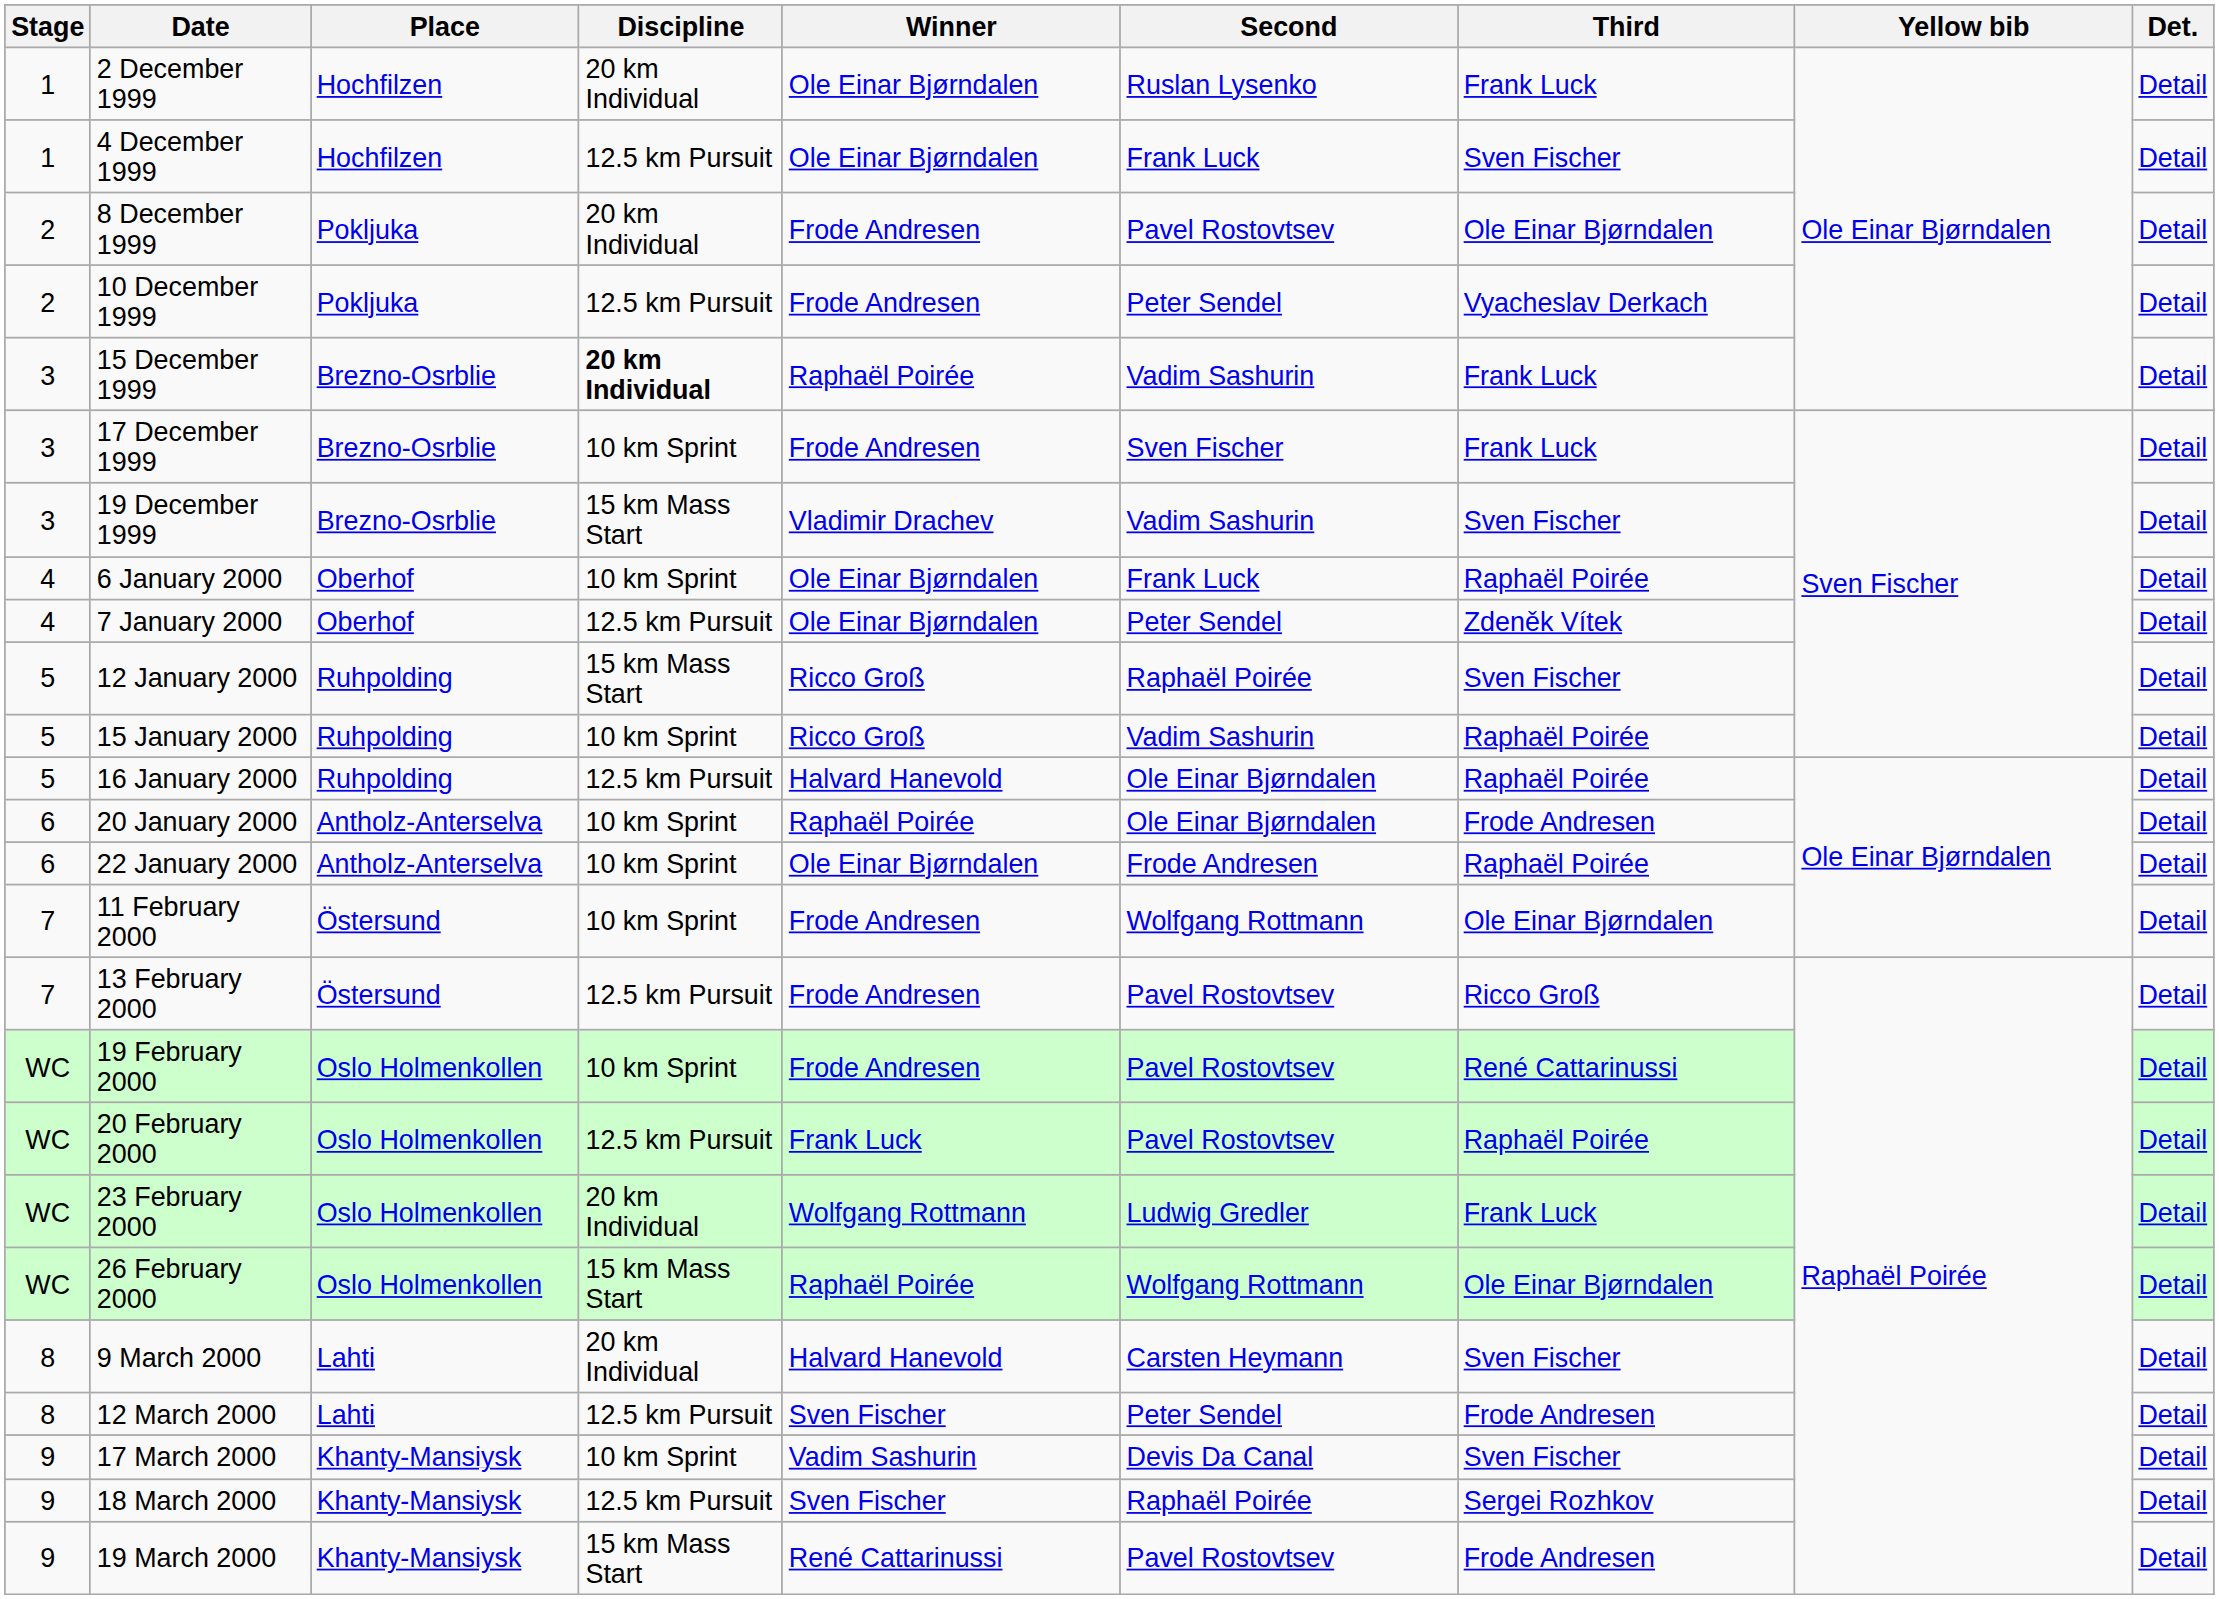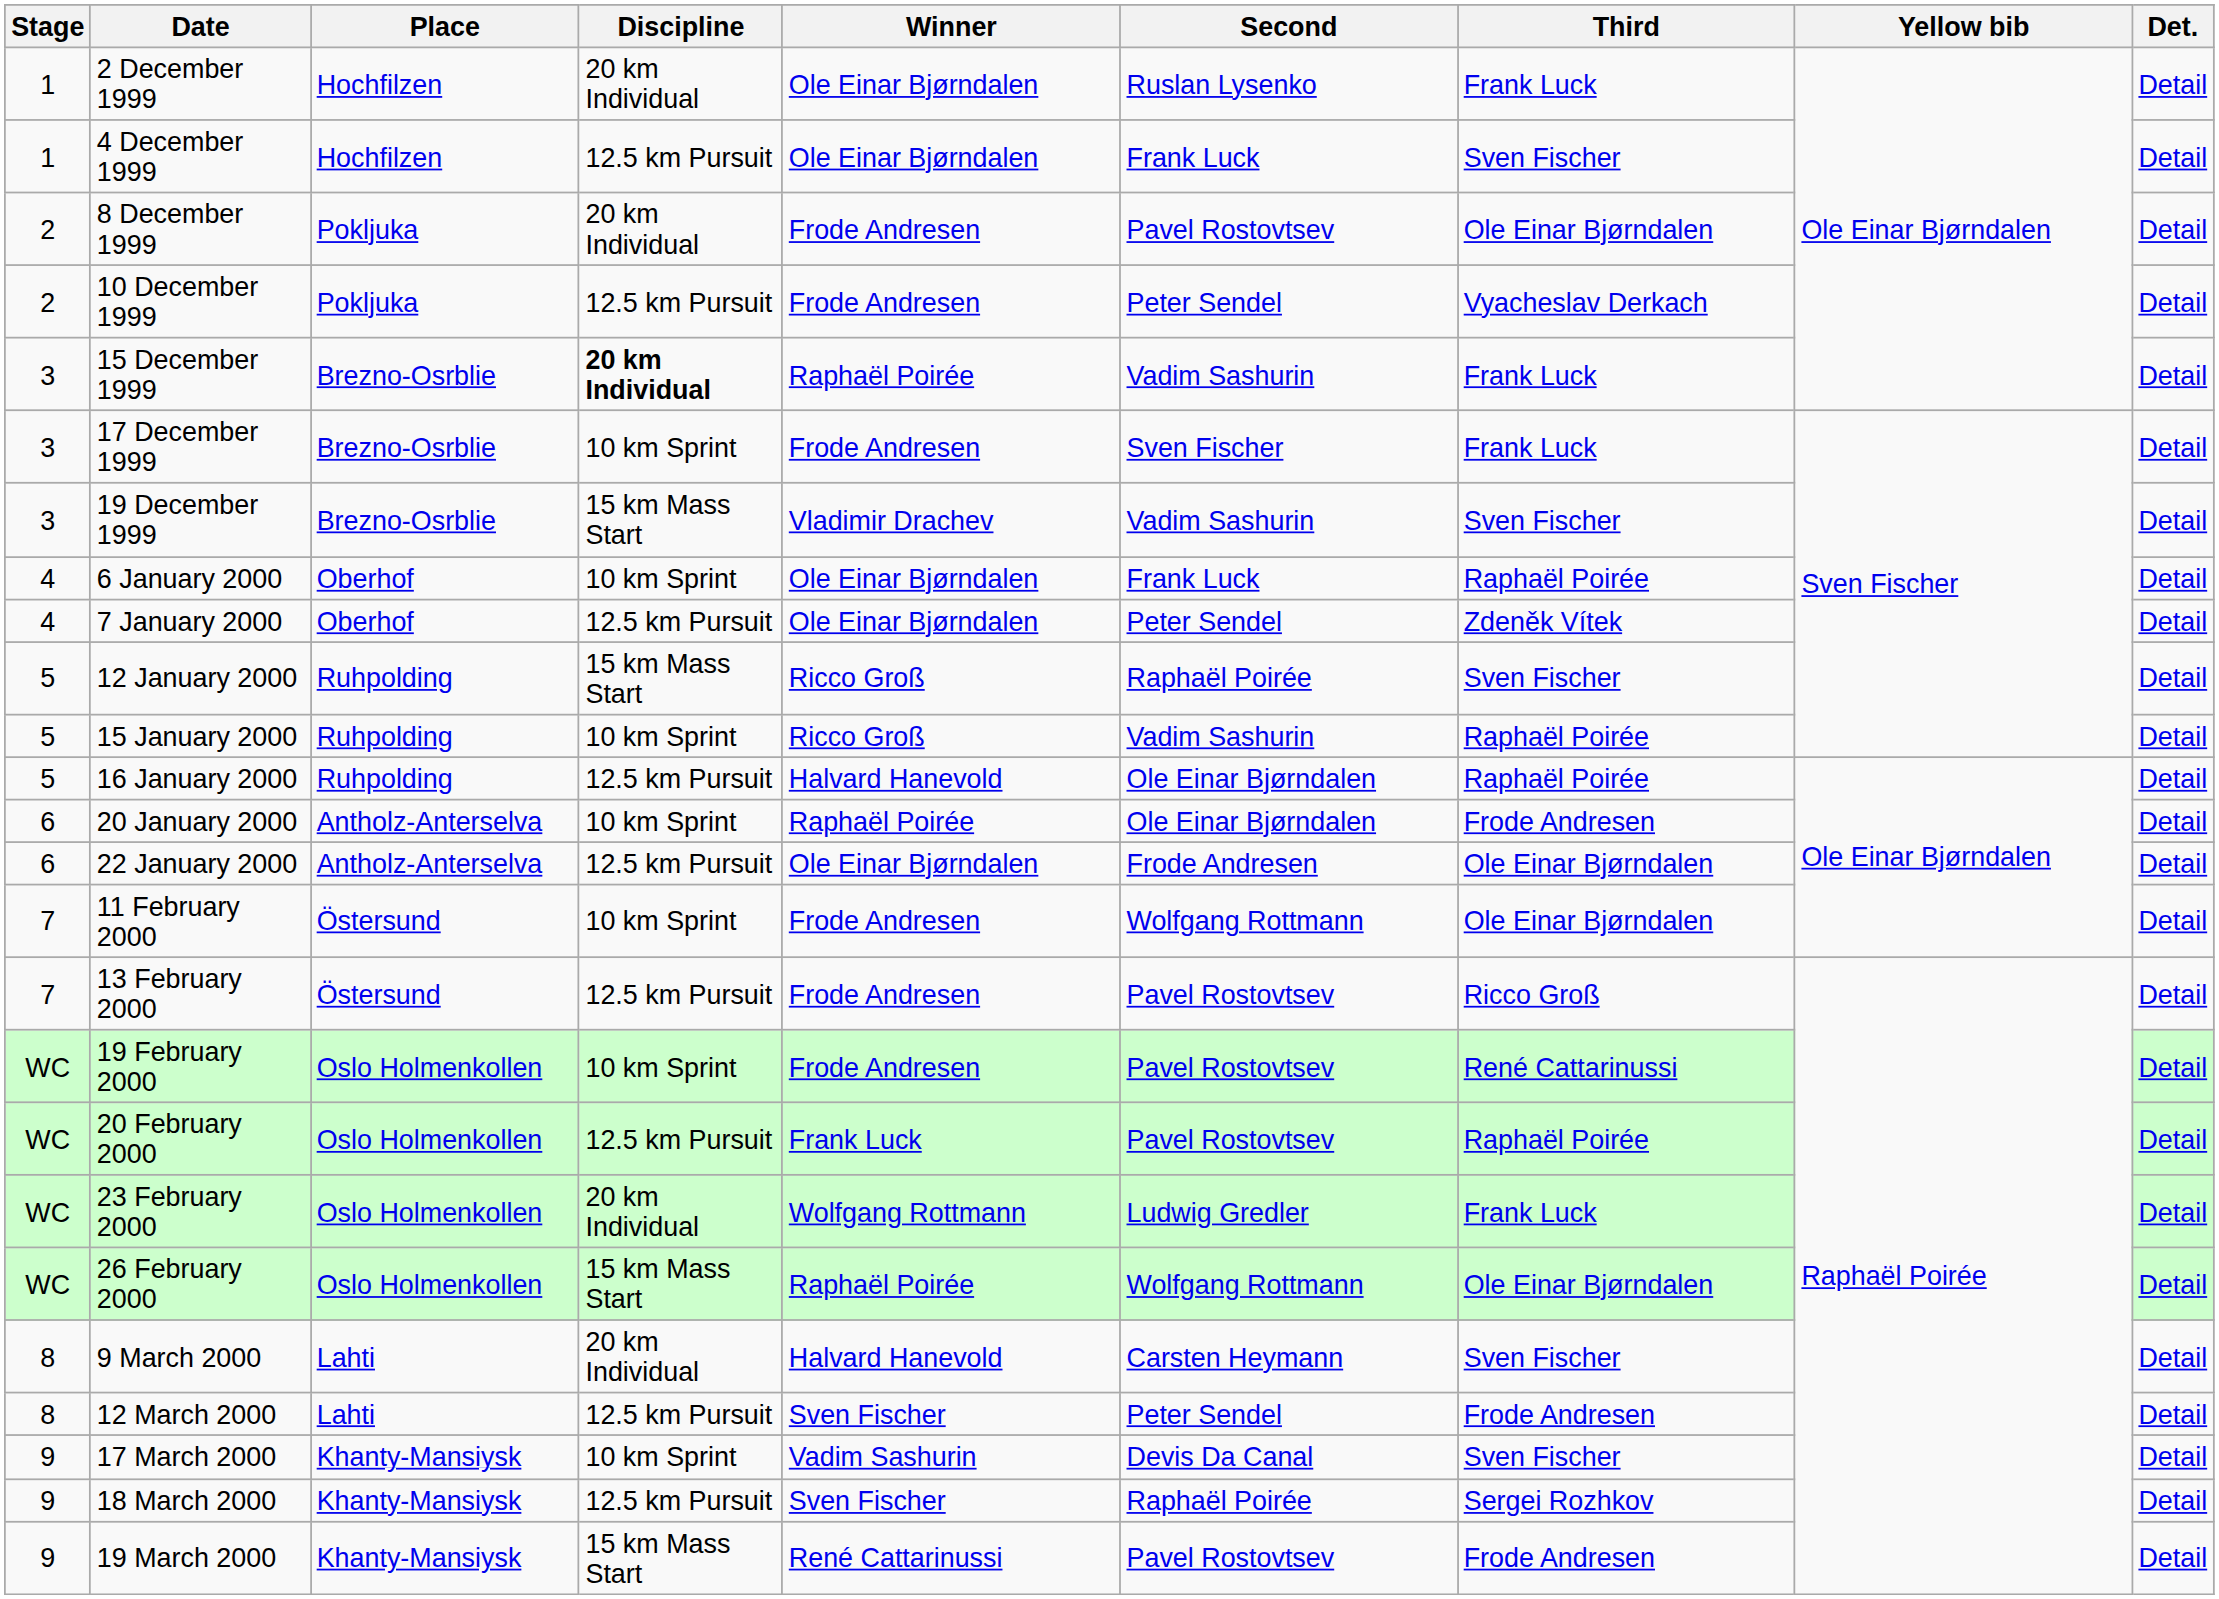 <table class="wikitable" style="font-size:95%;">
 <tr>
 <th width="10">Stage</th>
 <th width="120">Date</th>
 <th width="148">Place</th>
 <th width="110">Discipline</th>
 <th width="190">Winner</th>
 <th width="190">Second</th>
 <th width="190">Third</th>
 <th width="190">Yellow bib <br> </th>
 <th width="8">Det.</th>
 </tr>
 <tr>
 <td align=center>1</td>
 <td>2 December 1999</td>
 <td> <a href='#'>Hochfilzen</a></td>
 <td>20 km Individual</td>
 <td> <a href='#'>Ole Einar Bjørndalen</a></td>
 <td> <a href='#'>Ruslan Lysenko</a></td>
 <td> <a href='#'>Frank Luck</a></td>
 <td rowspan="5"> <a href='#'>Ole Einar Bjørndalen</a></td>
 <td><a href='#'>Detail</a></td>
 </tr>
 <tr>
 <td align=center>1</td>
 <td>4 December 1999</td>
 <td> <a href='#'>Hochfilzen</a></td>
 <td>12.5 km Pursuit</td>
 <td> <a href='#'>Ole Einar Bjørndalen</a></td>
 <td> <a href='#'>Frank Luck</a></td>
 <td> <a href='#'>Sven Fischer</a></td>
 <td><a href='#'>Detail</a></td>
 </tr>
 <tr>
 <td align=center>2</td>
 <td>8 December 1999</td>
 <td> <a href='#'>Pokljuka</a></td>
 <td>20 km Individual</td>
 <td> <a href='#'>Frode Andresen</a></td>
 <td> <a href='#'>Pavel Rostovtsev</a></td>
 <td> <a href='#'>Ole Einar Bjørndalen</a></td>
 <td><a href='#'>Detail</a></td>
 </tr>
 <tr>
 <td align=center>2</td>
 <td>10 December 1999</td>
 <td> <a href='#'>Pokljuka</a></td>
 <td>12.5 km Pursuit</td>
 <td> <a href='#'>Frode Andresen</a></td>
 <td> <a href='#'>Peter Sendel</a></td>
 <td> <a href='#'>Vyacheslav Derkach</a></td>
 <td><a href='#'>Detail</a></td>
 </tr>
 <tr>
 <td align=center>3</td>
 <td>15 December 1999</td>
 <td> <a href='#'>Brezno-Osrblie</a></td>
 <td><strong>20 km Individual</strong></td>
 <td> <a href='#'>Raphaël Poirée</a></td>
 <td> <a href='#'>Vadim Sashurin</a></td>
 <td> <a href='#'>Frank Luck</a></td>
 <td><a href='#'>Detail</a></td>
 </tr>
 <tr>
 <td align=center>3</td>
 <td>17 December 1999</td>
 <td> <a href='#'>Brezno-Osrblie</a></td>
 <td>10 km Sprint</td>
 <td> <a href='#'>Frode Andresen</a></td>
 <td> <a href='#'>Sven Fischer</a></td>
 <td> <a href='#'>Frank Luck</a></td>
 <td rowspan="6"> <a href='#'>Sven Fischer</a></td>
 <td><a href='#'>Detail</a></td>
 </tr>
 <tr>
 <td align=center>3</td>
 <td>19 December 1999</td>
 <td> <a href='#'>Brezno-Osrblie</a></td>
 <td>15 km Mass Start</td>
 <td> <a href='#'>Vladimir Drachev</a></td>
 <td> <a href='#'>Vadim Sashurin</a></td>
 <td> <a href='#'>Sven Fischer</a></td>
 <td><a href='#'>Detail</a></td>
 </tr>
 <tr>
 <td align=center>4</td>
 <td>6 January 2000</td>
 <td> <a href='#'>Oberhof</a></td>
 <td>10 km Sprint</td>
 <td> <a href='#'>Ole Einar Bjørndalen</a></td>
 <td> <a href='#'>Frank Luck</a></td>
 <td> <a href='#'>Raphaël Poirée</a></td>
 <td><a href='#'>Detail</a></td>
 </tr>
 <tr>
 <td align=center>4</td>
 <td>7 January 2000</td>
 <td> <a href='#'>Oberhof</a></td>
 <td>12.5 km Pursuit</td>
 <td> <a href='#'>Ole Einar Bjørndalen</a></td>
 <td> <a href='#'>Peter Sendel</a></td>
 <td> <a href='#'>Zdeněk Vítek</a></td>
 <td><a href='#'>Detail</a></td>
 </tr>
 <tr>
 <td align=center>5</td>
 <td>12 January 2000</td>
 <td> <a href='#'>Ruhpolding</a></td>
 <td>15 km Mass Start</td>
 <td> <a href='#'>Ricco Groß</a></td>
 <td> <a href='#'>Raphaël Poirée</a></td>
 <td> <a href='#'>Sven Fischer</a></td>
 <td><a href='#'>Detail</a></td>
 </tr>
 <tr>
 <td align=center>5</td>
 <td>15 January 2000</td>
 <td> <a href='#'>Ruhpolding</a></td>
 <td>10 km Sprint</td>
 <td> <a href='#'>Ricco Groß</a></td>
 <td> <a href='#'>Vadim Sashurin</a></td>
 <td> <a href='#'>Raphaël Poirée</a></td>
 <td><a href='#'>Detail</a></td>
 </tr>
 <tr>
 <td align=center>5</td>
 <td>16 January 2000</td>
 <td> <a href='#'>Ruhpolding</a></td>
 <td>12.5 km Pursuit</td>
 <td> <a href='#'>Halvard Hanevold</a></td>
 <td> <a href='#'>Ole Einar Bjørndalen</a></td>
 <td> <a href='#'>Raphaël Poirée</a></td>
 <td rowspan="4"> <a href='#'>Ole Einar Bjørndalen</a></td>
 <td><a href='#'>Detail</a></td>
 </tr>
 <tr>
 <td align=center>6</td>
 <td>20 January 2000</td>
 <td> <a href='#'>Antholz-Anterselva</a></td>
 <td>10 km Sprint</td>
 <td> <a href='#'>Raphaël Poirée</a></td>
 <td> <a href='#'>Ole Einar Bjørndalen</a></td>
 <td> <a href='#'>Frode Andresen</a></td>
 <td><a href='#'>Detail</a></td>
 </tr>
 <tr>
 <td align=center>6</td>
 <td>22 January 2000</td>
 <td> <a href='#'>Antholz-Anterselva</a></td>
-<td>10 km Sprint</td>
+<td>12.5 km Pursuit</td>
 <td> <a href='#'>Ole Einar Bjørndalen</a></td>
 <td> <a href='#'>Frode Andresen</a></td>
-<td> <a href='#'>Raphaël Poirée</a></td>
+<td> <a href='#'>Ole Einar Bjørndalen</a></td>
 <td><a href='#'>Detail</a></td>
 </tr>
 <tr>
 <td align=center>7</td>
 <td>11 February 2000</td>
 <td> <a href='#'>Östersund</a></td>
 <td>10 km Sprint</td>
 <td> <a href='#'>Frode Andresen</a></td>
 <td> <a href='#'>Wolfgang Rottmann</a></td>
 <td> <a href='#'>Ole Einar Bjørndalen</a></td>
 <td><a href='#'>Detail</a></td>
 </tr>
 <tr>
 <td align=center>7</td>
 <td>13 February 2000</td>
 <td> <a href='#'>Östersund</a></td>
 <td>12.5 km Pursuit</td>
 <td> <a href='#'>Frode Andresen</a></td>
 <td> <a href='#'>Pavel Rostovtsev</a></td>
 <td> <a href='#'>Ricco Groß</a></td>
 <td rowspan="10"> <a href='#'>Raphaël Poirée</a></td>
 <td><a href='#'>Detail</a></td>
 </tr>
 <tr style="background:#CCFFCC">
 <td align=center>WC</td>
 <td>19 February 2000</td>
 <td> <a href='#'>Oslo Holmenkollen</a></td>
 <td>10 km Sprint</td>
 <td> <a href='#'>Frode Andresen</a></td>
 <td> <a href='#'>Pavel Rostovtsev</a></td>
 <td> <a href='#'>René Cattarinussi</a></td>
 <td><a href='#'>Detail</a></td>
 </tr>
 <tr style="background:#CCFFCC">
 <td align=center>WC</td>
 <td>20 February 2000</td>
 <td> <a href='#'>Oslo Holmenkollen</a></td>
 <td>12.5 km Pursuit</td>
 <td> <a href='#'>Frank Luck</a></td>
 <td> <a href='#'>Pavel Rostovtsev</a></td>
 <td> <a href='#'>Raphaël Poirée</a></td>
 <td><a href='#'>Detail</a></td>
 </tr>
 <tr style="background:#CCFFCC">
 <td align=center>WC</td>
 <td>23 February 2000</td>
 <td> <a href='#'>Oslo Holmenkollen</a></td>
 <td>20 km Individual</td>
 <td> <a href='#'>Wolfgang Rottmann</a></td>
 <td> <a href='#'>Ludwig Gredler</a></td>
 <td> <a href='#'>Frank Luck</a></td>
 <td><a href='#'>Detail</a></td>
 </tr>
 <tr style="background:#CCFFCC">
 <td align=center>WC</td>
 <td>26 February 2000</td>
 <td> <a href='#'>Oslo Holmenkollen</a></td>
 <td>15 km Mass Start</td>
 <td> <a href='#'>Raphaël Poirée</a></td>
 <td> <a href='#'>Wolfgang Rottmann</a></td>
 <td> <a href='#'>Ole Einar Bjørndalen</a></td>
 <td><a href='#'>Detail</a></td>
 </tr>
 <tr>
 <td align=center>8</td>
 <td>9 March 2000</td>
 <td> <a href='#'>Lahti</a></td>
 <td>20 km Individual</td>
 <td> <a href='#'>Halvard Hanevold</a></td>
 <td> <a href='#'>Carsten Heymann</a></td>
 <td> <a href='#'>Sven Fischer</a></td>
 <td><a href='#'>Detail</a></td>
 </tr>
 <tr>
 <td align=center>8</td>
 <td>12 March 2000</td>
 <td> <a href='#'>Lahti</a></td>
 <td>12.5 km Pursuit</td>
 <td> <a href='#'>Sven Fischer</a></td>
 <td> <a href='#'>Peter Sendel</a></td>
 <td> <a href='#'>Frode Andresen</a></td>
 <td><a href='#'>Detail</a></td>
 </tr>
 <tr>
 <td align=center>9</td>
 <td>17 March 2000</td>
 <td> <a href='#'>Khanty-Mansiysk</a></td>
 <td>10 km Sprint</td>
 <td> <a href='#'>Vadim Sashurin</a></td>
 <td> <a href='#'>Devis Da Canal</a></td>
 <td> <a href='#'>Sven Fischer</a></td>
 <td><a href='#'>Detail</a></td>
 </tr>
 <tr>
 <td align=center>9</td>
 <td>18 March 2000</td>
 <td> <a href='#'>Khanty-Mansiysk</a></td>
 <td>12.5 km Pursuit</td>
 <td> <a href='#'>Sven Fischer</a></td>
 <td> <a href='#'>Raphaël Poirée</a></td>
 <td> <a href='#'>Sergei Rozhkov</a></td>
 <td><a href='#'>Detail</a></td>
 </tr>
 <tr>
 <td align=center>9</td>
 <td>19 March 2000</td>
 <td> <a href='#'>Khanty-Mansiysk</a></td>
 <td>15 km Mass Start</td>
 <td> <a href='#'>René Cattarinussi</a></td>
 <td> <a href='#'>Pavel Rostovtsev</a></td>
 <td> <a href='#'>Frode Andresen</a></td>
 <td><a href='#'>Detail</a></td>
 </tr>
 </table>
